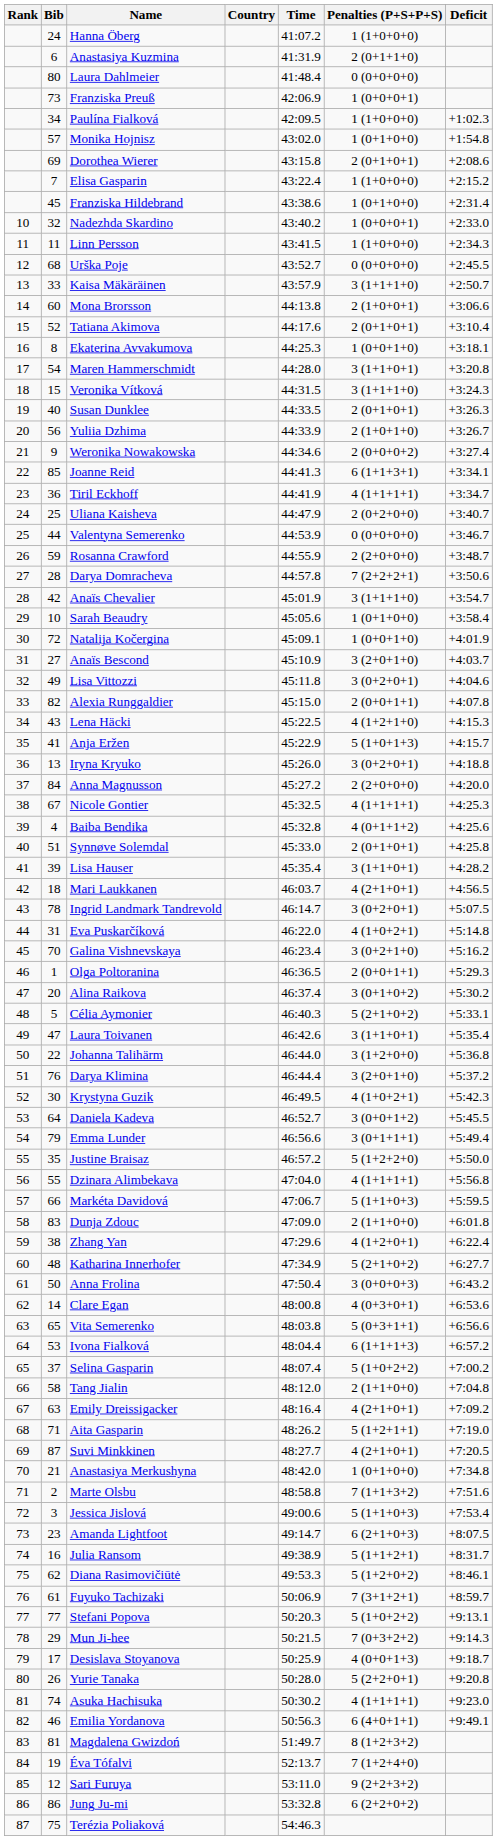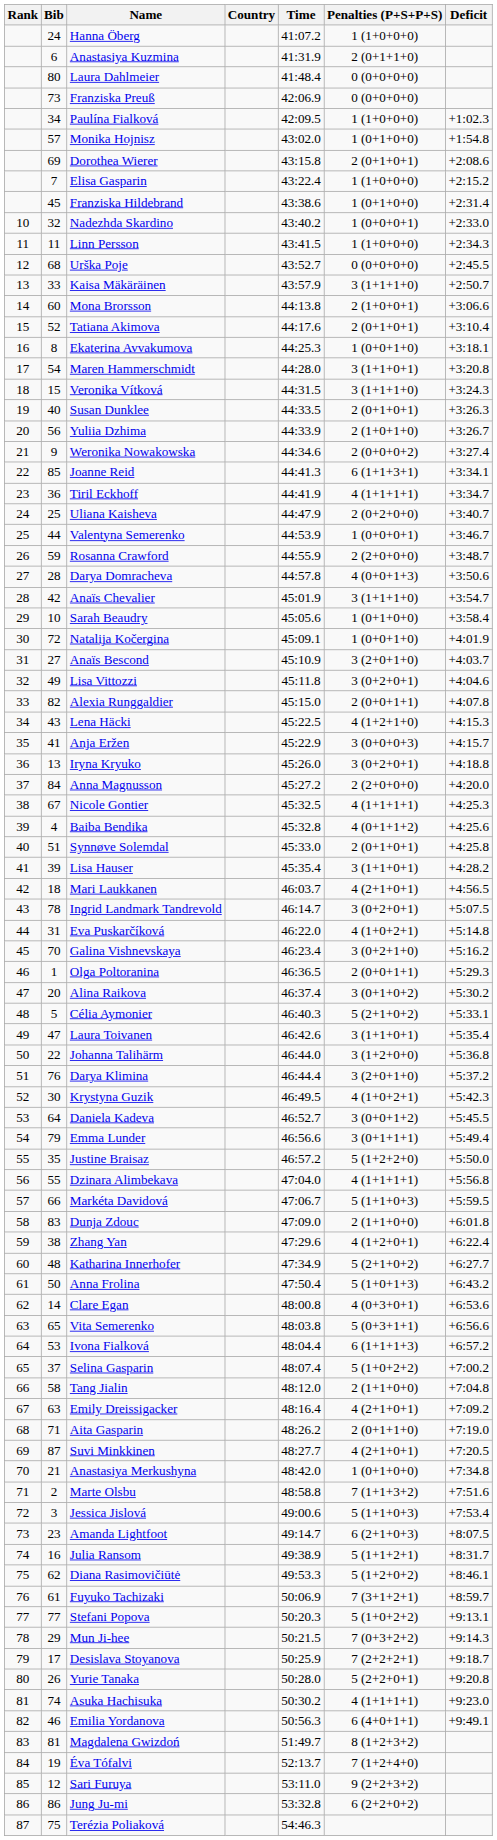 <table class="wikitable sortable" style="text-align:center">
 <tr>
 <th>Rank</th>
 <th>Bib</th>
 <th>Name</th>
 <th>Country</th>
 <th>Time</th>
 <th>Penalties (P+S+P+S)</th>
 <th>Deficit</th>
 </tr>
 <tr>
 <td></td>
 <td>24</td>
 <td align=left><a href='#'>Hanna Öberg</a></td>
 <td align=left></td>
 <td>41:07.2</td>
 <td>1 (1+0+0+0)</td>
 <td></td>
 </tr>
 <tr>
 <td></td>
 <td>6</td>
 <td align=left><a href='#'>Anastasiya Kuzmina</a></td>
 <td align=left></td>
 <td>41:31.9</td>
 <td>2 (0+1+1+0)</td>
 <td></td>
 </tr>
 <tr>
 <td></td>
 <td>80</td>
 <td align=left><a href='#'>Laura Dahlmeier</a></td>
 <td align=left></td>
 <td>41:48.4</td>
 <td>0 (0+0+0+0)</td>
 <td></td>
 </tr>
 <tr>
 <td></td>
 <td>73</td>
 <td align=left><a href='#'>Franziska Preuß</a></td>
 <td align=left></td>
 <td>42:06.9</td>
-<td>1 (0+0+0+1)</td>
+<td>0 (0+0+0+0)</td>
 <td></td>
 </tr>
 <tr>
 <td></td>
 <td>34</td>
 <td align=left><a href='#'>Paulína Fialková</a></td>
 <td align=left></td>
 <td>42:09.5</td>
 <td>1 (1+0+0+0)</td>
 <td>+1:02.3</td>
 </tr>
 <tr>
 <td></td>
 <td>57</td>
 <td align=left><a href='#'>Monika Hojnisz</a></td>
 <td align=left></td>
 <td>43:02.0</td>
 <td>1 (0+1+0+0)</td>
 <td>+1:54.8</td>
 </tr>
 <tr>
 <td></td>
 <td>69</td>
 <td align=left><a href='#'>Dorothea Wierer</a></td>
 <td align=left></td>
 <td>43:15.8</td>
 <td>2 (0+1+0+1)</td>
 <td>+2:08.6</td>
 </tr>
 <tr>
 <td></td>
 <td>7</td>
 <td align=left><a href='#'>Elisa Gasparin</a></td>
 <td align=left></td>
 <td>43:22.4</td>
 <td>1 (1+0+0+0)</td>
 <td>+2:15.2</td>
 </tr>
 <tr>
 <td></td>
 <td>45</td>
 <td align=left><a href='#'>Franziska Hildebrand</a></td>
 <td align=left></td>
 <td>43:38.6</td>
 <td>1 (0+1+0+0)</td>
 <td>+2:31.4</td>
 </tr>
 <tr>
 <td>10</td>
 <td>32</td>
 <td align=left><a href='#'>Nadezhda Skardino</a></td>
 <td align=left></td>
 <td>43:40.2</td>
 <td>1 (0+0+0+1)</td>
 <td>+2:33.0</td>
 </tr>
 <tr>
 <td>11</td>
 <td>11</td>
 <td align=left><a href='#'>Linn Persson</a></td>
 <td align=left></td>
 <td>43:41.5</td>
 <td>1 (1+0+0+0)</td>
 <td>+2:34.3</td>
 </tr>
 <tr>
 <td>12</td>
 <td>68</td>
 <td align=left><a href='#'>Urška Poje</a></td>
 <td align=left></td>
 <td>43:52.7</td>
 <td>0 (0+0+0+0)</td>
 <td>+2:45.5</td>
 </tr>
 <tr>
 <td>13</td>
 <td>33</td>
 <td align=left><a href='#'>Kaisa Mäkäräinen</a></td>
 <td align=left></td>
 <td>43:57.9</td>
 <td>3 (1+1+1+0)</td>
 <td>+2:50.7</td>
 </tr>
 <tr>
 <td>14</td>
 <td>60</td>
 <td align=left><a href='#'>Mona Brorsson</a></td>
 <td align=left></td>
 <td>44:13.8</td>
 <td>2 (1+0+0+1)</td>
 <td>+3:06.6</td>
 </tr>
 <tr>
 <td>15</td>
 <td>52</td>
 <td align=left><a href='#'>Tatiana Akimova</a></td>
 <td align=left></td>
 <td>44:17.6</td>
 <td>2 (0+1+0+1)</td>
 <td>+3:10.4</td>
 </tr>
 <tr>
 <td>16</td>
 <td>8</td>
 <td align=left><a href='#'>Ekaterina Avvakumova</a></td>
 <td align=left></td>
 <td>44:25.3</td>
 <td>1 (0+0+1+0)</td>
 <td>+3:18.1</td>
 </tr>
 <tr>
 <td>17</td>
 <td>54</td>
 <td align=left><a href='#'>Maren Hammerschmidt</a></td>
 <td align=left></td>
 <td>44:28.0</td>
 <td>3 (1+1+0+1)</td>
 <td>+3:20.8</td>
 </tr>
 <tr>
 <td>18</td>
 <td>15</td>
 <td align=left><a href='#'>Veronika Vítková</a></td>
 <td align=left></td>
 <td>44:31.5</td>
 <td>3 (1+1+1+0)</td>
 <td>+3:24.3</td>
 </tr>
 <tr>
 <td>19</td>
 <td>40</td>
 <td align=left><a href='#'>Susan Dunklee</a></td>
 <td align=left></td>
 <td>44:33.5</td>
 <td>2 (0+1+0+1)</td>
 <td>+3:26.3</td>
 </tr>
 <tr>
 <td>20</td>
 <td>56</td>
 <td align=left><a href='#'>Yuliia Dzhima</a></td>
 <td align=left></td>
 <td>44:33.9</td>
 <td>2 (1+0+1+0)</td>
 <td>+3:26.7</td>
 </tr>
 <tr>
 <td>21</td>
 <td>9</td>
 <td align=left><a href='#'>Weronika Nowakowska</a></td>
 <td align=left></td>
 <td>44:34.6</td>
 <td>2 (0+0+0+2)</td>
 <td>+3:27.4</td>
 </tr>
 <tr>
 <td>22</td>
 <td>85</td>
 <td align=left><a href='#'>Joanne Reid</a></td>
 <td align=left></td>
 <td>44:41.3</td>
 <td>6 (1+1+3+1)</td>
 <td>+3:34.1</td>
 </tr>
 <tr>
 <td>23</td>
 <td>36</td>
 <td align=left><a href='#'>Tiril Eckhoff</a></td>
 <td align=left></td>
 <td>44:41.9</td>
 <td>4 (1+1+1+1)</td>
 <td>+3:34.7</td>
 </tr>
 <tr>
 <td>24</td>
 <td>25</td>
 <td align=left><a href='#'>Uliana Kaisheva</a></td>
 <td align=left></td>
 <td>44:47.9</td>
 <td>2 (0+2+0+0)</td>
 <td>+3:40.7</td>
 </tr>
 <tr>
 <td>25</td>
 <td>44</td>
 <td align=left><a href='#'>Valentyna Semerenko</a></td>
 <td align=left></td>
 <td>44:53.9</td>
-<td>0 (0+0+0+0)</td>
+<td>1 (0+0+0+1)</td>
 <td>+3:46.7</td>
 </tr>
 <tr>
 <td>26</td>
 <td>59</td>
 <td align=left><a href='#'>Rosanna Crawford</a></td>
 <td align=left></td>
 <td>44:55.9</td>
 <td>2 (2+0+0+0)</td>
 <td>+3:48.7</td>
 </tr>
 <tr>
 <td>27</td>
 <td>28</td>
 <td align=left><a href='#'>Darya Domracheva</a></td>
 <td align=left></td>
 <td>44:57.8</td>
-<td>7 (2+2+2+1)</td>
+<td>4 (0+0+1+3)</td>
 <td>+3:50.6</td>
 </tr>
 <tr>
 <td>28</td>
 <td>42</td>
 <td align=left><a href='#'>Anaïs Chevalier</a></td>
 <td align=left></td>
 <td>45:01.9</td>
 <td>3 (1+1+1+0)</td>
 <td>+3:54.7</td>
 </tr>
 <tr>
 <td>29</td>
 <td>10</td>
 <td align=left><a href='#'>Sarah Beaudry</a></td>
 <td align=left></td>
 <td>45:05.6</td>
 <td>1 (0+1+0+0)</td>
 <td>+3:58.4</td>
 </tr>
 <tr>
 <td>30</td>
 <td>72</td>
 <td align=left><a href='#'>Natalija Kočergina</a></td>
 <td align=left></td>
 <td>45:09.1</td>
 <td>1 (0+0+1+0)</td>
 <td>+4:01.9</td>
 </tr>
 <tr>
 <td>31</td>
 <td>27</td>
 <td align=left><a href='#'>Anaïs Bescond</a></td>
 <td align=left></td>
 <td>45:10.9</td>
 <td>3 (2+0+1+0)</td>
 <td>+4:03.7</td>
 </tr>
 <tr>
 <td>32</td>
 <td>49</td>
 <td align=left><a href='#'>Lisa Vittozzi</a></td>
 <td align=left></td>
 <td>45:11.8</td>
 <td>3 (0+2+0+1)</td>
 <td>+4:04.6</td>
 </tr>
 <tr>
 <td>33</td>
 <td>82</td>
 <td align=left><a href='#'>Alexia Runggaldier</a></td>
 <td align=left></td>
 <td>45:15.0</td>
 <td>2 (0+0+1+1)</td>
 <td>+4:07.8</td>
 </tr>
 <tr>
 <td>34</td>
 <td>43</td>
 <td align=left><a href='#'>Lena Häcki</a></td>
 <td align=left></td>
 <td>45:22.5</td>
 <td>4 (1+2+1+0)</td>
 <td>+4:15.3</td>
 </tr>
 <tr>
 <td>35</td>
 <td>41</td>
 <td align=left><a href='#'>Anja Eržen</a></td>
 <td align=left></td>
 <td>45:22.9</td>
-<td>5 (1+0+1+3)</td>
+<td>3 (0+0+0+3)</td>
 <td>+4:15.7</td>
 </tr>
 <tr>
 <td>36</td>
 <td>13</td>
 <td align=left><a href='#'>Iryna Kryuko</a></td>
 <td align=left></td>
 <td>45:26.0</td>
 <td>3 (0+2+0+1)</td>
 <td>+4:18.8</td>
 </tr>
 <tr>
 <td>37</td>
 <td>84</td>
 <td align=left><a href='#'>Anna Magnusson</a></td>
 <td align=left></td>
 <td>45:27.2</td>
 <td>2 (2+0+0+0)</td>
 <td>+4:20.0</td>
 </tr>
 <tr>
 <td>38</td>
 <td>67</td>
 <td align=left><a href='#'>Nicole Gontier</a></td>
 <td align=left></td>
 <td>45:32.5</td>
 <td>4 (1+1+1+1)</td>
 <td>+4:25.3</td>
 </tr>
 <tr>
 <td>39</td>
 <td>4</td>
 <td align=left><a href='#'>Baiba Bendika</a></td>
 <td align=left></td>
 <td>45:32.8</td>
 <td>4 (0+1+1+2)</td>
 <td>+4:25.6</td>
 </tr>
 <tr>
 <td>40</td>
 <td>51</td>
 <td align=left><a href='#'>Synnøve Solemdal</a></td>
 <td align=left></td>
 <td>45:33.0</td>
 <td>2 (0+1+0+1)</td>
 <td>+4:25.8</td>
 </tr>
 <tr>
 <td>41</td>
 <td>39</td>
 <td align=left><a href='#'>Lisa Hauser</a></td>
 <td align=left></td>
 <td>45:35.4</td>
 <td>3 (1+1+0+1)</td>
 <td>+4:28.2</td>
 </tr>
 <tr>
 <td>42</td>
 <td>18</td>
 <td align=left><a href='#'>Mari Laukkanen</a></td>
 <td align=left></td>
 <td>46:03.7</td>
 <td>4 (2+1+0+1)</td>
 <td>+4:56.5</td>
 </tr>
 <tr>
 <td>43</td>
 <td>78</td>
 <td align=left><a href='#'>Ingrid Landmark Tandrevold</a></td>
 <td align=left></td>
 <td>46:14.7</td>
 <td>3 (0+2+0+1)</td>
 <td>+5:07.5</td>
 </tr>
 <tr>
 <td>44</td>
 <td>31</td>
 <td align=left><a href='#'>Eva Puskarčíková</a></td>
 <td align=left></td>
 <td>46:22.0</td>
 <td>4 (1+0+2+1)</td>
 <td>+5:14.8</td>
 </tr>
 <tr>
 <td>45</td>
 <td>70</td>
 <td align=left><a href='#'>Galina Vishnevskaya</a></td>
 <td align=left></td>
 <td>46:23.4</td>
 <td>3 (0+2+1+0)</td>
 <td>+5:16.2</td>
 </tr>
 <tr>
 <td>46</td>
 <td>1</td>
 <td align=left><a href='#'>Olga Poltoranina</a></td>
 <td align=left></td>
 <td>46:36.5</td>
 <td>2 (0+0+1+1)</td>
 <td>+5:29.3</td>
 </tr>
 <tr>
 <td>47</td>
 <td>20</td>
 <td align=left><a href='#'>Alina Raikova</a></td>
 <td align=left></td>
 <td>46:37.4</td>
 <td>3 (0+1+0+2)</td>
 <td>+5:30.2</td>
 </tr>
 <tr>
 <td>48</td>
 <td>5</td>
 <td align=left><a href='#'>Célia Aymonier</a></td>
 <td align=left></td>
 <td>46:40.3</td>
 <td>5 (2+1+0+2)</td>
 <td>+5:33.1</td>
 </tr>
 <tr>
 <td>49</td>
 <td>47</td>
 <td align=left><a href='#'>Laura Toivanen</a></td>
 <td align=left></td>
 <td>46:42.6</td>
 <td>3 (1+1+0+1)</td>
 <td>+5:35.4</td>
 </tr>
 <tr>
 <td>50</td>
 <td>22</td>
 <td align=left><a href='#'>Johanna Talihärm</a></td>
 <td align=left></td>
 <td>46:44.0</td>
 <td>3 (1+2+0+0)</td>
 <td>+5:36.8</td>
 </tr>
 <tr>
 <td>51</td>
 <td>76</td>
 <td align=left><a href='#'>Darya Klimina</a></td>
 <td align=left></td>
 <td>46:44.4</td>
 <td>3 (2+0+1+0)</td>
 <td>+5:37.2</td>
 </tr>
 <tr>
 <td>52</td>
 <td>30</td>
 <td align=left><a href='#'>Krystyna Guzik</a></td>
 <td align=left></td>
 <td>46:49.5</td>
 <td>4 (1+0+2+1)</td>
 <td>+5:42.3</td>
 </tr>
 <tr>
 <td>53</td>
 <td>64</td>
 <td align=left><a href='#'>Daniela Kadeva</a></td>
 <td align=left></td>
 <td>46:52.7</td>
 <td>3 (0+0+1+2)</td>
 <td>+5:45.5</td>
 </tr>
 <tr>
 <td>54</td>
 <td>79</td>
 <td align=left><a href='#'>Emma Lunder</a></td>
 <td align=left></td>
 <td>46:56.6</td>
 <td>3 (0+1+1+1)</td>
 <td>+5:49.4</td>
 </tr>
 <tr>
 <td>55</td>
 <td>35</td>
 <td align=left><a href='#'>Justine Braisaz</a></td>
 <td align=left></td>
 <td>46:57.2</td>
 <td>5 (1+2+2+0)</td>
 <td>+5:50.0</td>
 </tr>
 <tr>
 <td>56</td>
 <td>55</td>
 <td align=left><a href='#'>Dzinara Alimbekava</a></td>
 <td align=left></td>
 <td>47:04.0</td>
 <td>4 (1+1+1+1)</td>
 <td>+5:56.8</td>
 </tr>
 <tr>
 <td>57</td>
 <td>66</td>
 <td align=left><a href='#'>Markéta Davidová</a></td>
 <td align=left></td>
 <td>47:06.7</td>
 <td>5 (1+1+0+3)</td>
 <td>+5:59.5</td>
 </tr>
 <tr>
 <td>58</td>
 <td>83</td>
 <td align=left><a href='#'>Dunja Zdouc</a></td>
 <td align=left></td>
 <td>47:09.0</td>
 <td>2 (1+1+0+0)</td>
 <td>+6:01.8</td>
 </tr>
 <tr>
 <td>59</td>
 <td>38</td>
 <td align=left><a href='#'>Zhang Yan</a></td>
 <td align=left></td>
 <td>47:29.6</td>
 <td>4 (1+2+0+1)</td>
 <td>+6:22.4</td>
 </tr>
 <tr>
 <td>60</td>
 <td>48</td>
 <td align=left><a href='#'>Katharina Innerhofer</a></td>
 <td align=left></td>
 <td>47:34.9</td>
 <td>5 (2+1+0+2)</td>
 <td>+6:27.7</td>
 </tr>
 <tr>
 <td>61</td>
 <td>50</td>
 <td align=left><a href='#'>Anna Frolina</a></td>
 <td align=left></td>
 <td>47:50.4</td>
-<td>3 (0+0+0+3)</td>
+<td>5 (1+0+1+3)</td>
 <td>+6:43.2</td>
 </tr>
 <tr>
 <td>62</td>
 <td>14</td>
 <td align=left><a href='#'>Clare Egan</a></td>
 <td align=left></td>
 <td>48:00.8</td>
 <td>4 (0+3+0+1)</td>
 <td>+6:53.6</td>
 </tr>
 <tr>
 <td>63</td>
 <td>65</td>
 <td align=left><a href='#'>Vita Semerenko</a></td>
 <td align=left></td>
 <td>48:03.8</td>
 <td>5 (0+3+1+1)</td>
 <td>+6:56.6</td>
 </tr>
 <tr>
 <td>64</td>
 <td>53</td>
 <td align=left><a href='#'>Ivona Fialková</a></td>
 <td align=left></td>
 <td>48:04.4</td>
 <td>6 (1+1+1+3)</td>
 <td>+6:57.2</td>
 </tr>
 <tr>
 <td>65</td>
 <td>37</td>
 <td align=left><a href='#'>Selina Gasparin</a></td>
 <td align=left></td>
 <td>48:07.4</td>
 <td>5 (1+0+2+2)</td>
 <td>+7:00.2</td>
 </tr>
 <tr>
 <td>66</td>
 <td>58</td>
 <td align=left><a href='#'>Tang Jialin</a></td>
 <td align=left></td>
 <td>48:12.0</td>
 <td>2 (1+1+0+0)</td>
 <td>+7:04.8</td>
 </tr>
 <tr>
 <td>67</td>
 <td>63</td>
 <td align=left><a href='#'>Emily Dreissigacker</a></td>
 <td align=left></td>
 <td>48:16.4</td>
 <td>4 (2+1+0+1)</td>
 <td>+7:09.2</td>
 </tr>
 <tr>
 <td>68</td>
 <td>71</td>
 <td align=left><a href='#'>Aita Gasparin</a></td>
 <td align=left></td>
 <td>48:26.2</td>
-<td>5 (1+2+1+1)</td>
+<td>2 (0+1+1+0)</td>
 <td>+7:19.0</td>
 </tr>
 <tr>
 <td>69</td>
 <td>87</td>
 <td align=left><a href='#'>Suvi Minkkinen</a></td>
 <td align=left></td>
 <td>48:27.7</td>
 <td>4 (2+1+0+1)</td>
 <td>+7:20.5</td>
 </tr>
 <tr>
 <td>70</td>
 <td>21</td>
 <td align=left><a href='#'>Anastasiya Merkushyna</a></td>
 <td align=left></td>
 <td>48:42.0</td>
 <td>1 (0+1+0+0)</td>
 <td>+7:34.8</td>
 </tr>
 <tr>
 <td>71</td>
 <td>2</td>
 <td align=left><a href='#'>Marte Olsbu</a></td>
 <td align=left></td>
 <td>48:58.8</td>
 <td>7 (1+1+3+2)</td>
 <td>+7:51.6</td>
 </tr>
 <tr>
 <td>72</td>
 <td>3</td>
 <td align=left><a href='#'>Jessica Jislová</a></td>
 <td align=left></td>
 <td>49:00.6</td>
 <td>5 (1+1+0+3)</td>
 <td>+7:53.4</td>
 </tr>
 <tr>
 <td>73</td>
 <td>23</td>
 <td align=left><a href='#'>Amanda Lightfoot</a></td>
 <td align=left></td>
 <td>49:14.7</td>
 <td>6 (2+1+0+3)</td>
 <td>+8:07.5</td>
 </tr>
 <tr>
 <td>74</td>
 <td>16</td>
 <td align=left><a href='#'>Julia Ransom</a></td>
 <td align=left></td>
 <td>49:38.9</td>
 <td>5 (1+1+2+1)</td>
 <td>+8:31.7</td>
 </tr>
 <tr>
 <td>75</td>
 <td>62</td>
 <td align=left><a href='#'>Diana Rasimovičiūtė</a></td>
 <td align=left></td>
 <td>49:53.3</td>
 <td>5 (1+2+0+2)</td>
 <td>+8:46.1</td>
 </tr>
 <tr>
 <td>76</td>
 <td>61</td>
 <td align=left><a href='#'>Fuyuko Tachizaki</a></td>
 <td align=left></td>
 <td>50:06.9</td>
 <td>7 (3+1+2+1)</td>
 <td>+8:59.7</td>
 </tr>
 <tr>
 <td>77</td>
 <td>77</td>
 <td align=left><a href='#'>Stefani Popova</a></td>
 <td align=left></td>
 <td>50:20.3</td>
 <td>5 (1+0+2+2)</td>
 <td>+9:13.1</td>
 </tr>
 <tr>
 <td>78</td>
 <td>29</td>
 <td align=left><a href='#'>Mun Ji-hee</a></td>
 <td align=left></td>
 <td>50:21.5</td>
 <td>7 (0+3+2+2)</td>
 <td>+9:14.3</td>
 </tr>
 <tr>
 <td>79</td>
 <td>17</td>
 <td align=left><a href='#'>Desislava Stoyanova</a></td>
 <td align=left></td>
 <td>50:25.9</td>
-<td>4 (0+0+1+3)</td>
+<td>7 (2+2+2+1)</td>
 <td>+9:18.7</td>
 </tr>
 <tr>
 <td>80</td>
 <td>26</td>
 <td align=left><a href='#'>Yurie Tanaka</a></td>
 <td align=left></td>
 <td>50:28.0</td>
 <td>5 (2+2+0+1)</td>
 <td>+9:20.8</td>
 </tr>
 <tr>
 <td>81</td>
 <td>74</td>
 <td align=left><a href='#'>Asuka Hachisuka</a></td>
 <td align=left></td>
 <td>50:30.2</td>
 <td>4 (1+1+1+1)</td>
 <td>+9:23.0</td>
 </tr>
 <tr>
 <td>82</td>
 <td>46</td>
 <td align=left><a href='#'>Emilia Yordanova</a></td>
 <td align=left></td>
 <td>50:56.3</td>
 <td>6 (4+0+1+1)</td>
 <td>+9:49.1</td>
 </tr>
 <tr>
 <td>83</td>
 <td>81</td>
 <td align=left><a href='#'>Magdalena Gwizdoń</a></td>
 <td align=left></td>
 <td>51:49.7</td>
 <td>8 (1+2+3+2)</td>
 <td></td>
 </tr>
 <tr>
 <td>84</td>
 <td>19</td>
 <td align=left><a href='#'>Éva Tófalvi</a></td>
 <td align=left></td>
 <td>52:13.7</td>
 <td>7 (1+2+4+0)</td>
 <td></td>
 </tr>
 <tr>
 <td>85</td>
 <td>12</td>
 <td align=left><a href='#'>Sari Furuya</a></td>
 <td align=left></td>
 <td>53:11.0</td>
 <td>9 (2+2+3+2)</td>
 <td></td>
 </tr>
 <tr>
 <td>86</td>
 <td>86</td>
 <td align=left><a href='#'>Jung Ju-mi</a></td>
 <td align=left></td>
 <td>53:32.8</td>
 <td>6 (2+2+0+2)</td>
 <td></td>
 </tr>
 <tr>
 <td>87</td>
 <td>75</td>
 <td align=left><a href='#'>Terézia Poliaková</a></td>
 <td align=left></td>
 <td>54:46.3</td>
 <td></td>
 <td></td>
 </tr>
 </table>
